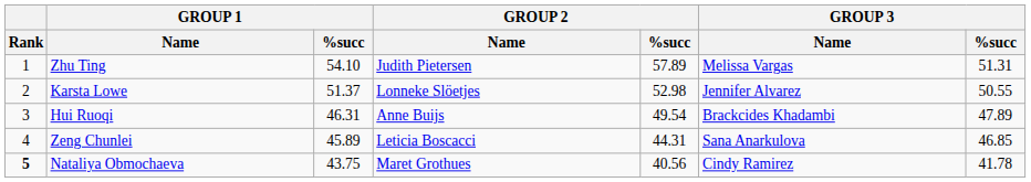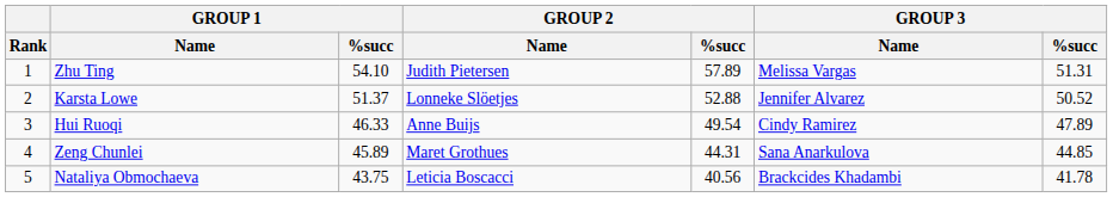 <table class="wikitable" style="font-size:90%">
 <tr>
 <th></th>
 <th colspan="2">GROUP 1</th>
 <th colspan="2">GROUP 2</th>
 <th colspan="2">GROUP 3</th>
 </tr>
 <tr>
 <th width=30>Rank</th>
 <th width=250>Name</th>
 <th width=50>%succ</th>
 <th width=250>Name</th>
 <th width=50>%succ</th>
 <th width=250>Name</th>
 <th width=50>%succ</th>
 </tr>
 <tr>
 <td align=center>1</td>
 <td> <a href='#'>Zhu Ting</a></td>
 <td align=center>54.10</td>
 <td> <a href='#'>Judith Pietersen</a></td>
 <td align=center>57.89</td>
 <td> <a href='#'>Melissa Vargas</a></td>
 <td align=center>51.31</td>
 </tr>
 <tr>
 <td align=center>2</td>
 <td> <a href='#'>Karsta Lowe</a></td>
 <td align=center>51.37</td>
 <td> <a href='#'>Lonneke Slöetjes</a></td>
-<td align=center>52.98</td>
+<td align=center>52.88</td>
 <td> <a href='#'>Jennifer Alvarez</a></td>
-<td align=center>50.55</td>
+<td align=center>50.52</td>
 </tr>
 <tr>
 <td align=center>3</td>
 <td> <a href='#'>Hui Ruoqi</a></td>
-<td align=center>46.31</td>
+<td align=center>46.33</td>
 <td> <a href='#'>Anne Buijs</a></td>
 <td align=center>49.54</td>
-<td> <a href='#'>Brackcides Khadambi</a></td>
+<td> <a href='#'>Cindy Ramirez</a></td>
 <td align=center>47.89</td>
 </tr>
 <tr>
 <td align=center>4</td>
 <td> <a href='#'>Zeng Chunlei</a></td>
 <td align=center>45.89</td>
-<td> <a href='#'>Leticia Boscacci</a></td>
+<td> <a href='#'>Maret Grothues</a></td>
 <td align=center>44.31</td>
 <td> <a href='#'>Sana Anarkulova</a></td>
-<td align=center>46.85</td>
+<td align=center>44.85</td>
 </tr>
 <tr>
-<td align=center><strong>5</strong></td>
+<td align=center>5</td>
 <td> <a href='#'>Nataliya Obmochaeva</a></td>
 <td align=center>43.75</td>
-<td> <a href='#'>Maret Grothues</a></td>
+<td> <a href='#'>Leticia Boscacci</a></td>
 <td align=center>40.56</td>
-<td> <a href='#'>Cindy Ramirez</a></td>
+<td> <a href='#'>Brackcides Khadambi</a></td>
 <td align=center>41.78</td>
 </tr>
 </table>
